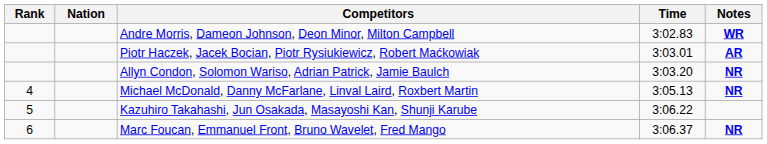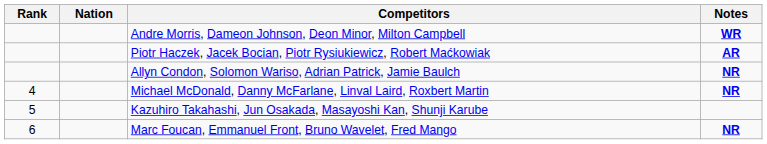 <table class="wikitable sortable" width=75% style="text-align:center; font-size:95%">
 <tr>
 <th>Rank</th>
 <th>Nation</th>
 <th>Competitors</th>
-<th>Time</th>
 <th>Notes</th>
 </tr>
 <tr>
 <td></td>
 <td align=left></td>
 <td align=left><a href='#'>Andre Morris</a>, <a href='#'>Dameon Johnson</a>, <a href='#'>Deon Minor</a>, <a href='#'>Milton Campbell</a></td>
-<td>3:02.83</td>
 <td><strong><a href='#'>WR</a></strong></td>
 </tr>
 <tr>
 <td></td>
 <td align=left></td>
 <td align=left><a href='#'>Piotr Haczek</a>, <a href='#'>Jacek Bocian</a>, <a href='#'>Piotr Rysiukiewicz</a>, <a href='#'>Robert Maćkowiak</a></td>
-<td>3:03.01</td>
 <td><strong><a href='#'>AR</a></strong></td>
 </tr>
 <tr>
 <td></td>
 <td align=left></td>
 <td align=left><a href='#'>Allyn Condon</a>, <a href='#'>Solomon Wariso</a>, <a href='#'>Adrian Patrick</a>, <a href='#'>Jamie Baulch</a></td>
-<td>3:03.20</td>
 <td><strong><a href='#'>NR</a></strong></td>
 </tr>
 <tr>
 <td>4</td>
 <td align=left></td>
 <td align=left><a href='#'>Michael McDonald</a>, <a href='#'>Danny McFarlane</a>, <a href='#'>Linval Laird</a>, <a href='#'>Roxbert Martin</a></td>
-<td>3:05.13</td>
 <td><strong><a href='#'>NR</a></strong></td>
 </tr>
 <tr>
 <td>5</td>
 <td align=left></td>
 <td align=left><a href='#'>Kazuhiro Takahashi</a>, <a href='#'>Jun Osakada</a>, <a href='#'>Masayoshi Kan</a>, <a href='#'>Shunji Karube</a></td>
-<td>3:06.22</td>
 <td></td>
 </tr>
 <tr>
 <td>6</td>
 <td align=left></td>
 <td align=left><a href='#'>Marc Foucan</a>, <a href='#'>Emmanuel Front</a>, <a href='#'>Bruno Wavelet</a>, <a href='#'>Fred Mango</a></td>
-<td>3:06.37</td>
 <td><strong><a href='#'>NR</a></strong></td>
 </tr>
 </table>
